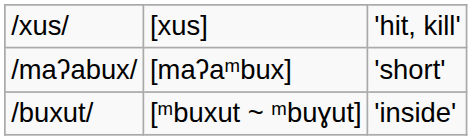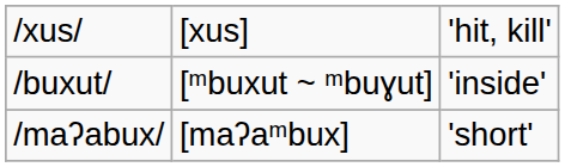 <table class="wikitable">
 <tr>
 <td>/xus/</td>
 <td>[xus]</td>
 <td>'hit, kill'</td>
 </tr>
 <tr>
+<td>/buxut/</td>
+<td>[ᵐbuxut ~ ᵐbuɣut]</td>
+<td>'inside'</td>
+</tr>
+<tr>
 <td>/maʔabux/</td>
 <td>[maʔaᵐbux]</td>
 <td>'short'</td>
 </tr>
-<tr>
-<td>/buxut/</td>
-<td>[ᵐbuxut ~ ᵐbuɣut]</td>
-<td>'inside'</td>
-</tr>
 </table>
